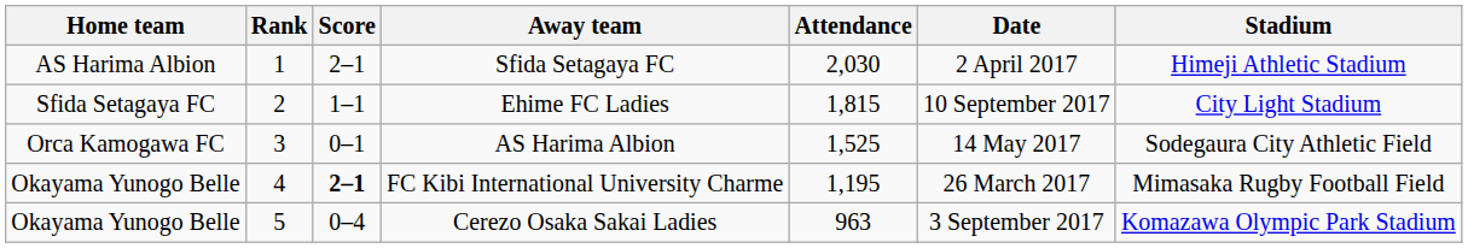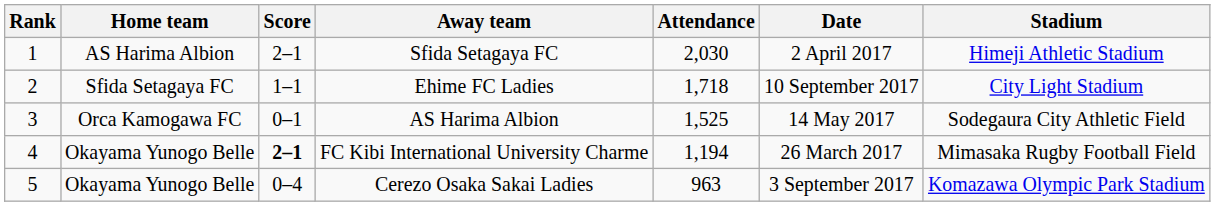 <table class="wikitable sortable" style="font-size: 95%;text-align: center;">
 <tr>
+<th>Rank</th>
 <th>Home team</th>
-<th>Rank</th>
 <th>Score</th>
 <th>Away team</th>
 <th>Attendance</th>
 <th>Date</th>
 <th>Stadium</th>
 </tr>
 <tr>
+<td>1</td>
 <td>AS Harima Albion</td>
-<td>1</td>
 <td>2–1</td>
 <td>Sfida Setagaya FC</td>
 <td>2,030</td>
 <td>2 April 2017</td>
 <td><a href='#'>Himeji Athletic Stadium</a></td>
 </tr>
 <tr>
+<td>2</td>
 <td>Sfida Setagaya FC</td>
-<td>2</td>
 <td>1–1</td>
 <td>Ehime FC Ladies</td>
-<td>1,815</td>
+<td>1,718</td>
 <td>10 September 2017</td>
 <td><a href='#'>City Light Stadium</a></td>
 </tr>
 <tr>
+<td>3</td>
 <td>Orca Kamogawa FC</td>
-<td>3</td>
 <td>0–1</td>
 <td>AS Harima Albion</td>
 <td>1,525</td>
 <td>14 May 2017</td>
 <td>Sodegaura City Athletic Field</td>
 </tr>
 <tr>
+<td>4</td>
 <td>Okayama Yunogo Belle</td>
-<td>4</td>
 <td><strong>2–1</strong></td>
 <td>FC Kibi International University Charme</td>
-<td>1,195</td>
+<td>1,194</td>
 <td>26 March 2017</td>
 <td>Mimasaka Rugby Football Field</td>
 </tr>
 <tr>
+<td>5</td>
 <td>Okayama Yunogo Belle</td>
-<td>5</td>
 <td>0–4</td>
 <td>Cerezo Osaka Sakai Ladies</td>
 <td>963</td>
 <td>3 September 2017</td>
 <td><a href='#'>Komazawa Olympic Park Stadium</a></td>
 </tr>
 </table>
